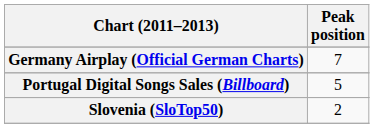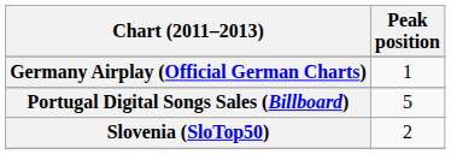 <table class="wikitable plainrowheaders sortable" style="text-align:center;">
 <tr>
 <th scope="col">Chart (2011–2013)</th>
 <th scope="col">Peak<br>position</th>
 </tr>
 <tr>
 </tr>
 <tr>
 </tr>
 <tr>
 </tr>
 <tr>
 <th scope="row">Germany Airplay (<a href='#'>Official German Charts</a>)</th>
-<td>7</td>
+<td>1</td>
 </tr>
 <tr>
 </tr>
 <tr>
 <th scope="row">Portugal Digital Songs Sales (<em><a href='#'>Billboard</a></em>)</th>
 <td>5</td>
 </tr>
 <tr>
 </tr>
 <tr>
 <th scope="row">Slovenia (<a href='#'>SloTop50</a>)</th>
 <td>2</td>
 </tr>
 <tr>
 </tr>
 <tr>
 </tr>
 <tr>
 </tr>
 <tr>
 </tr>
 </table>
